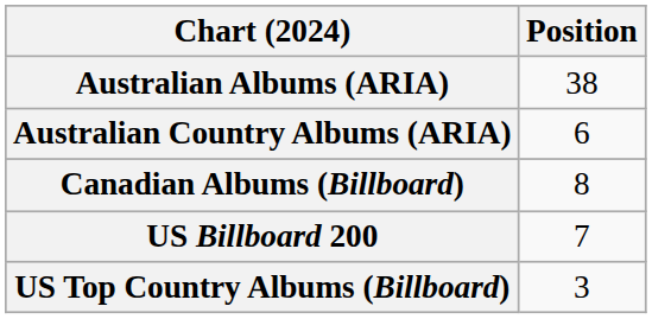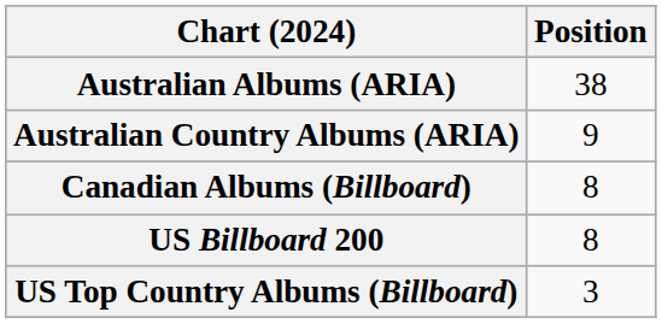 <table class="wikitable sortable plainrowheaders" style="text-align:center">
 <tr>
 <th scope="col">Chart (2024)</th>
 <th scope="col">Position</th>
 </tr>
 <tr>
 <th scope="row">Australian Albums (ARIA)</th>
 <td>38</td>
 </tr>
 <tr>
 <th scope="row">Australian Country Albums (ARIA)</th>
-<td>6</td>
+<td>9</td>
 </tr>
 <tr>
 <th scope="row">Canadian Albums (<em>Billboard</em>)</th>
 <td>8</td>
 </tr>
 <tr>
 <th scope="row">US <em>Billboard</em> 200</th>
-<td>7</td>
+<td>8</td>
 </tr>
 <tr>
 <th scope="row">US Top Country Albums (<em>Billboard</em>)</th>
 <td>3</td>
 </tr>
 </table>
